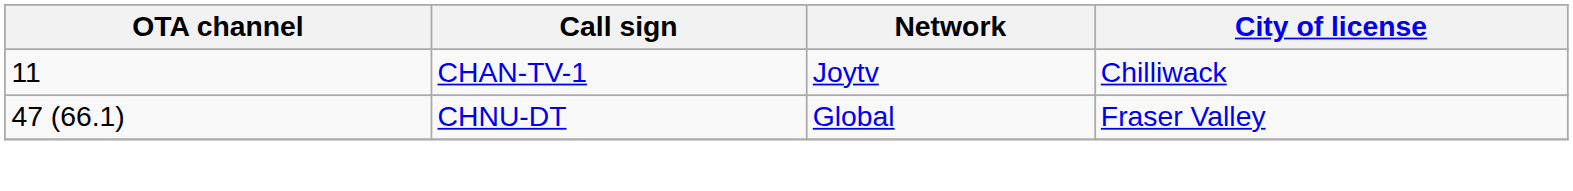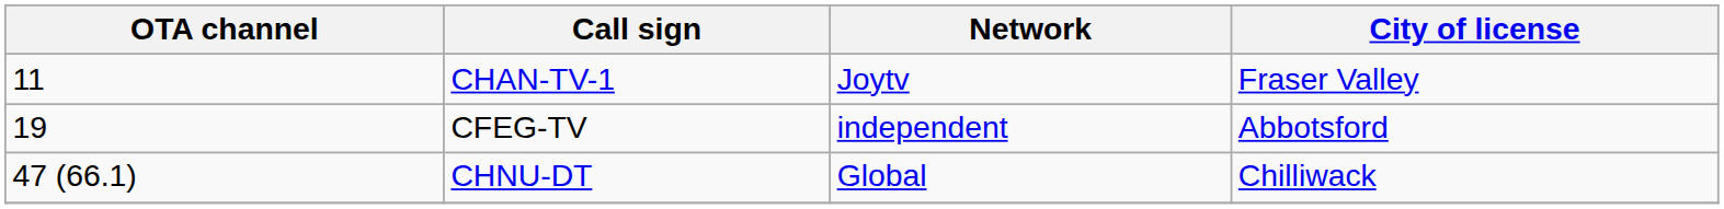 <table class="wikitable sortable" width="100%">
 <tr>
 <th>OTA channel</th>
 <th>Call sign</th>
 <th>Network</th>
 <th><a href='#'>City of license</a></th>
 </tr>
 <tr>
 <td>11</td>
 <td><a href='#'>CHAN-TV-1</a></td>
 <td><a href='#'>Joytv</a></td>
-<td><a href='#'>Chilliwack</a></td>
+<td><a href='#'>Fraser Valley</a></td>
+</tr>
+<tr>
+<td>19</td>
+<td>CFEG-TV</td>
+<td><a href='#'>independent</a></td>
+<td><a href='#'>Abbotsford</a></td>
 </tr>
 <tr>
 <td>47 (66.1)</td>
 <td><a href='#'>CHNU-DT</a></td>
 <td><a href='#'>Global</a></td>
-<td><a href='#'>Fraser Valley</a></td>
+<td><a href='#'>Chilliwack</a></td>
 </tr>
 <tr>
 </tr>
 </table>
